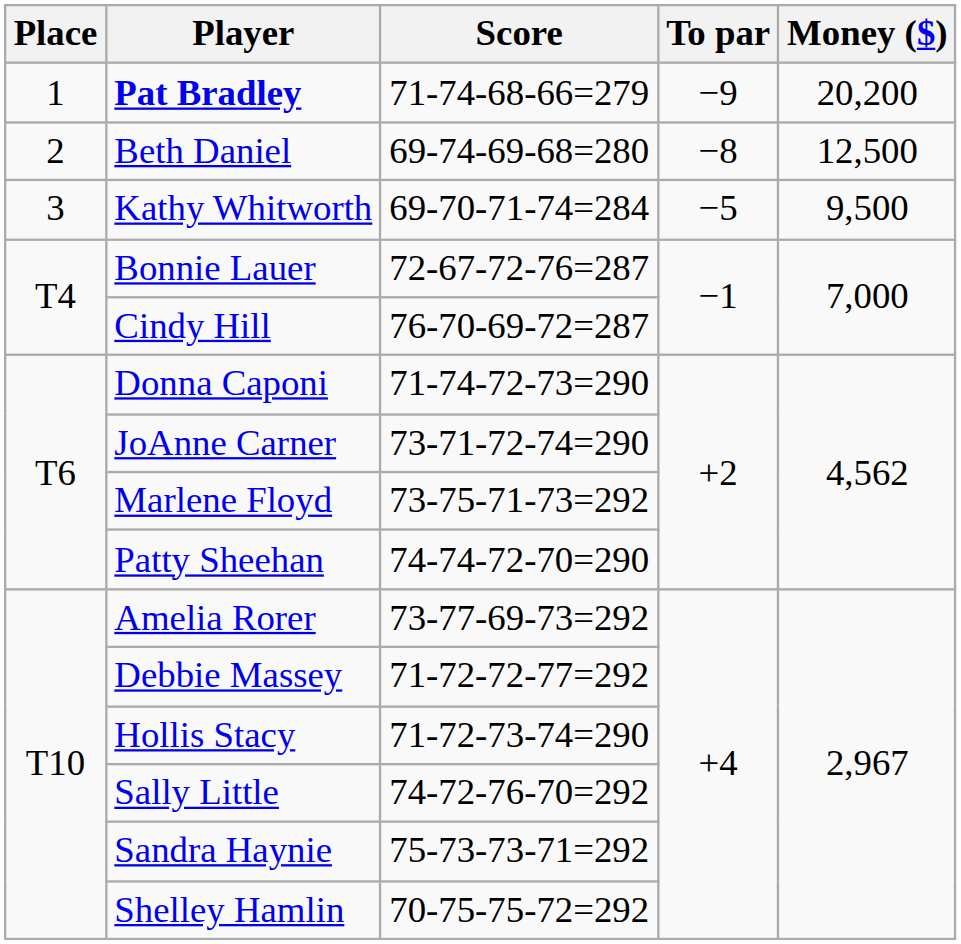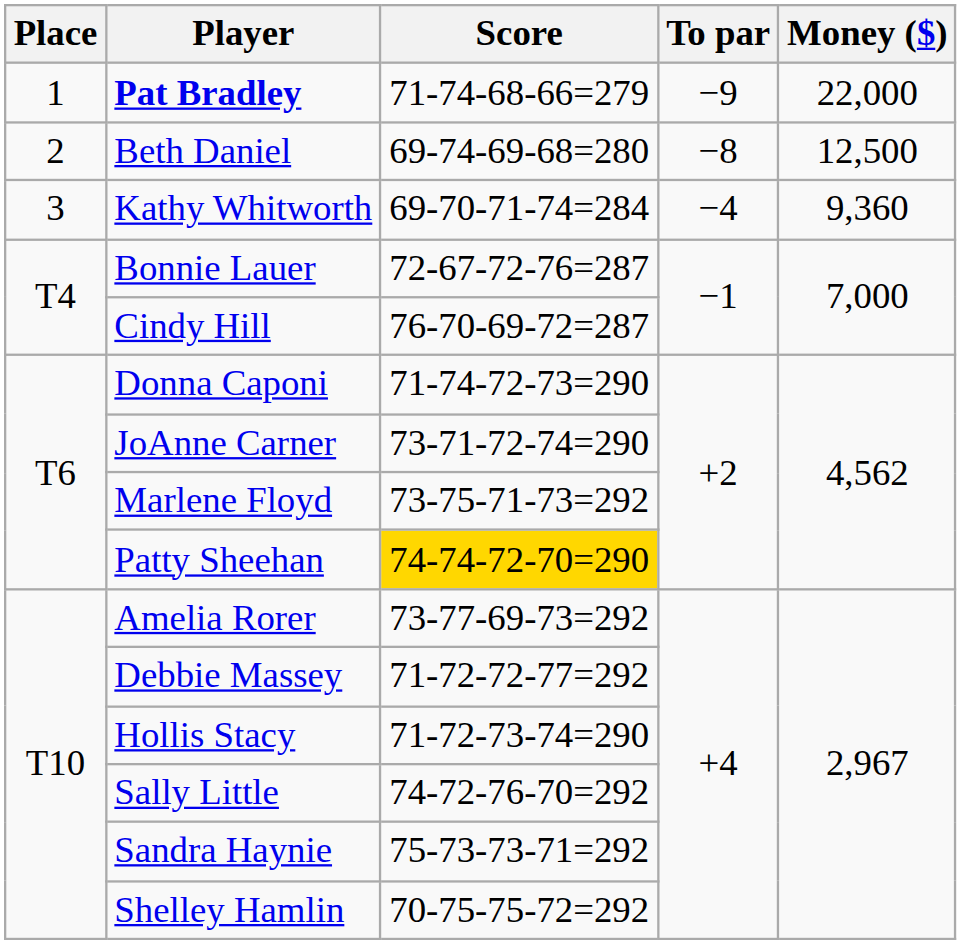 <table class="wikitable">
 <tr>
 <th>Place</th>
 <th>Player</th>
 <th>Score</th>
 <th>To par</th>
 <th>Money (<a href='#'>$</a>)</th>
 </tr>
 <tr>
 <td align=center>1</td>
 <td> <strong><a href='#'>Pat Bradley</a></strong></td>
 <td>71-74-68-66=279</td>
 <td align=center>−9</td>
-<td align=center>20,200</td>
+<td align=center>22,000</td>
 </tr>
 <tr>
 <td align=center>2</td>
 <td> <a href='#'>Beth Daniel</a></td>
 <td>69-74-69-68=280</td>
 <td align=center>−8</td>
 <td align=center>12,500</td>
 </tr>
 <tr>
 <td align=center>3</td>
 <td> <a href='#'>Kathy Whitworth</a></td>
 <td>69-70-71-74=284</td>
-<td align=center>−5</td>
-<td align=center>9,500</td>
+<td align=center>−4</td>
+<td align=center>9,360</td>
 </tr>
 <tr>
 <td align=center rowspan=2>T4</td>
 <td> <a href='#'>Bonnie Lauer</a></td>
 <td>72-67-72-76=287</td>
 <td align=center rowspan=2>−1</td>
 <td align=center rowspan=2>7,000</td>
 </tr>
 <tr>
 <td> <a href='#'>Cindy Hill</a></td>
 <td>76-70-69-72=287</td>
 </tr>
 <tr>
 <td align=center rowspan=4>T6</td>
 <td> <a href='#'>Donna Caponi</a></td>
 <td>71-74-72-73=290</td>
 <td align=center rowspan=4>+2</td>
 <td align=center rowspan=4>4,562</td>
 </tr>
 <tr>
 <td> <a href='#'>JoAnne Carner</a></td>
 <td>73-71-72-74=290</td>
 </tr>
 <tr>
 <td> <a href='#'>Marlene Floyd</a></td>
 <td>73-75-71-73=292</td>
 </tr>
 <tr>
 <td> <a href='#'>Patty Sheehan</a></td>
-<td>74-74-72-70=290</td>
+<td style="background: gold;">74-74-72-70=290</td>
 </tr>
 <tr>
 <td align=center rowspan=6>T10</td>
 <td> <a href='#'>Amelia Rorer</a></td>
 <td>73-77-69-73=292</td>
 <td align=center rowspan=6>+4</td>
 <td align=center rowspan=6>2,967</td>
 </tr>
 <tr>
 <td> <a href='#'>Debbie Massey</a></td>
 <td>71-72-72-77=292</td>
 </tr>
 <tr>
 <td> <a href='#'>Hollis Stacy</a></td>
 <td>71-72-73-74=290</td>
 </tr>
 <tr>
 <td> <a href='#'>Sally Little</a></td>
 <td>74-72-76-70=292</td>
 </tr>
 <tr>
 <td> <a href='#'>Sandra Haynie</a></td>
 <td>75-73-73-71=292</td>
 </tr>
 <tr>
 <td> <a href='#'>Shelley Hamlin</a></td>
 <td>70-75-75-72=292</td>
 </tr>
 </table>
